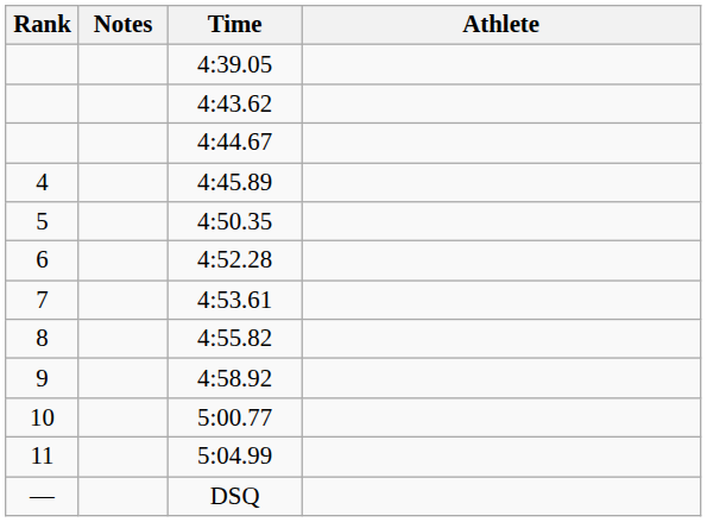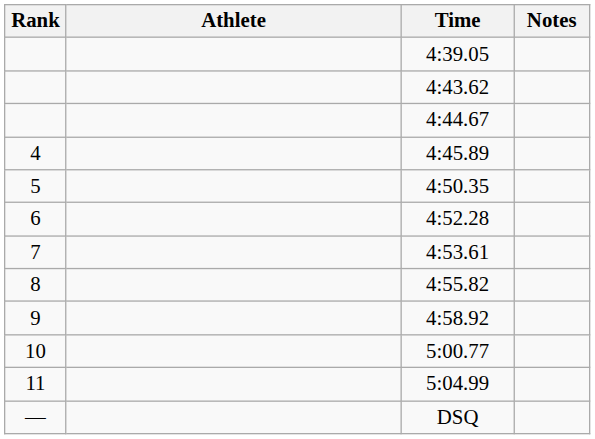 <table class=wikitable style="text-align:center">
 <tr>
 <th width=40>Rank</th>
+<th width=250>Athlete</th>
+<th width=80>Time</th>
 <th width=50>Notes</th>
-<th width=80>Time</th>
-<th width=250>Athlete</th>
 </tr>
 <tr>
 <td></td>
+<td align=left></td>
+<td>4:39.05</td>
 <td></td>
-<td>4:39.05</td>
-<td align=left></td>
 </tr>
 <tr>
 <td></td>
+<td align=left></td>
+<td>4:43.62</td>
 <td></td>
-<td>4:43.62</td>
-<td align=left></td>
 </tr>
 <tr>
 <td></td>
+<td align=left></td>
+<td>4:44.67</td>
 <td></td>
-<td>4:44.67</td>
-<td align=left></td>
 </tr>
 <tr>
 <td>4</td>
+<td align=left></td>
+<td>4:45.89</td>
 <td></td>
-<td>4:45.89</td>
-<td align=left></td>
 </tr>
 <tr>
 <td>5</td>
+<td align=left></td>
+<td>4:50.35</td>
 <td></td>
-<td>4:50.35</td>
-<td align=left></td>
 </tr>
 <tr>
 <td>6</td>
+<td align=left></td>
+<td>4:52.28</td>
 <td></td>
-<td>4:52.28</td>
-<td align=left></td>
 </tr>
 <tr>
 <td>7</td>
+<td align=left></td>
+<td>4:53.61</td>
 <td></td>
-<td>4:53.61</td>
-<td align=left></td>
 </tr>
 <tr>
 <td>8</td>
+<td align=left></td>
+<td>4:55.82</td>
 <td></td>
-<td>4:55.82</td>
-<td align=left></td>
 </tr>
 <tr>
 <td>9</td>
+<td align=left></td>
+<td>4:58.92</td>
 <td></td>
-<td>4:58.92</td>
-<td align=left></td>
 </tr>
 <tr>
 <td>10</td>
+<td align=left></td>
+<td>5:00.77</td>
 <td></td>
-<td>5:00.77</td>
-<td align=left></td>
 </tr>
 <tr>
 <td>11</td>
+<td align=left></td>
+<td>5:04.99</td>
 <td></td>
-<td>5:04.99</td>
-<td align=left></td>
 </tr>
 <tr>
 <td>—</td>
+<td align=left></td>
+<td>DSQ</td>
 <td></td>
-<td>DSQ</td>
-<td align=left></td>
 </tr>
 </table>
